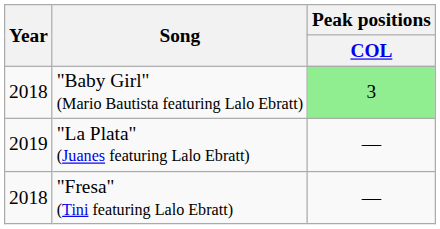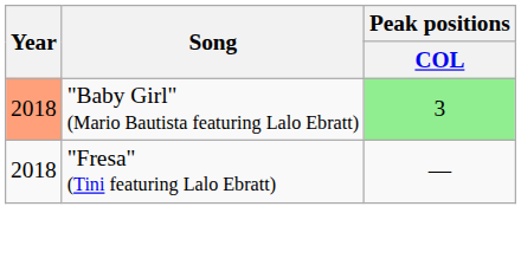 <table class="wikitable">
 <tr>
 <th rowspan="2">Year</th>
 <th rowspan="2">Song</th>
 <th>Peak positions</th>
 </tr>
 <tr>
 <th scope="col"><a href='#'>COL</a></th>
 </tr>
 <tr>
-<td>2018</td>
+<td style="background: lightsalmon;">2018</td>
 <td>"Baby Girl" <br><small>(Mario Bautista featuring Lalo Ebratt)</small></td>
 <td style="background: lightgreen; text-align:center;">3</td>
-</tr>
-<tr>
-<td>2019</td>
-<td>"La Plata"<br><small>(<a href='#'>Juanes</a> featuring Lalo Ebratt)</small></td>
-<td style="text-align:center;">—</td>
 </tr>
 <tr>
 <td>2018</td>
 <td>"Fresa"<br><small>(<a href='#'>Tini</a> featuring Lalo Ebratt)</small></td>
 <td style="text-align:center;">—</td>
 </tr>
 </table>
